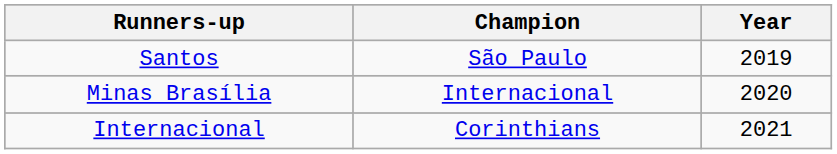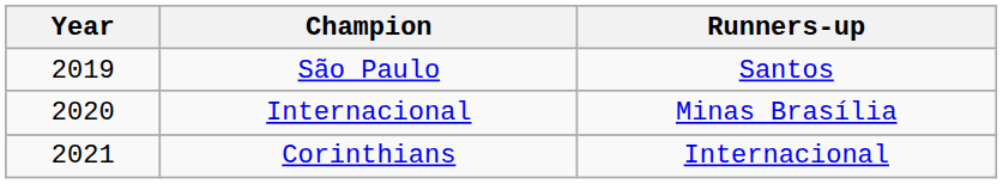 <table class="wikitable">
 <tr>
+<th width=70>Year</th>
+<th width=200>Champion</th>
 <th width=200>Runners-up</th>
-<th width=200>Champion</th>
-<th width=70>Year</th>
 </tr>
 <tr>
+<td align=center>2019</td>
+<td align=center><a href='#'>São Paulo</a><br></td>
 <td align=center><a href='#'>Santos</a><br></td>
-<td align=center><a href='#'>São Paulo</a><br></td>
-<td align=center>2019</td>
 </tr>
 <tr>
+<td align=center>2020</td>
+<td align=center><a href='#'>Internacional</a><br></td>
 <td align=center><a href='#'>Minas Brasília</a><br></td>
-<td align=center><a href='#'>Internacional</a><br></td>
-<td align=center>2020</td>
 </tr>
 <tr>
+<td align=center>2021</td>
+<td align=center><a href='#'>Corinthians</a><br></td>
 <td align=center><a href='#'>Internacional</a><br></td>
-<td align=center><a href='#'>Corinthians</a><br></td>
-<td align=center>2021</td>
 </tr>
 </table>
